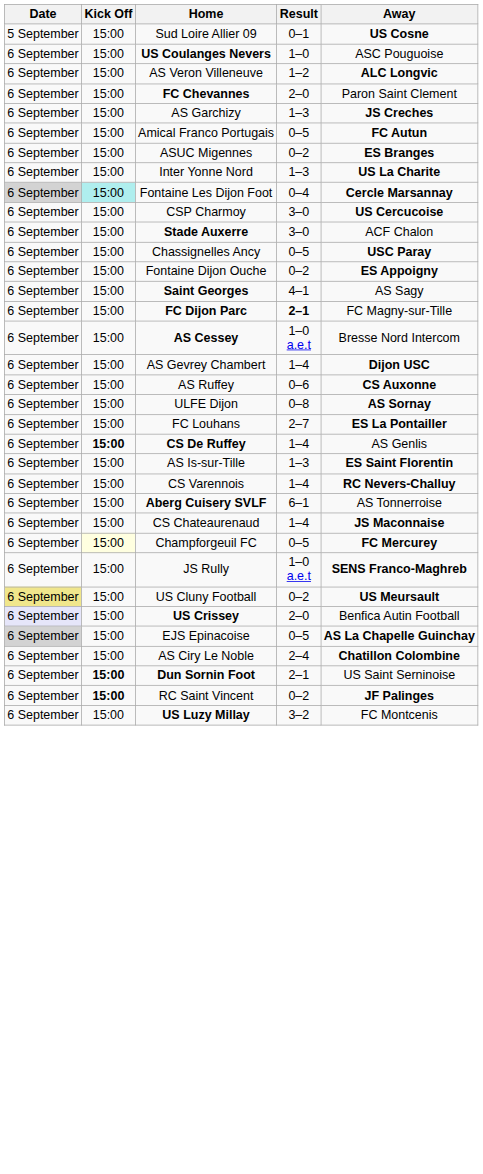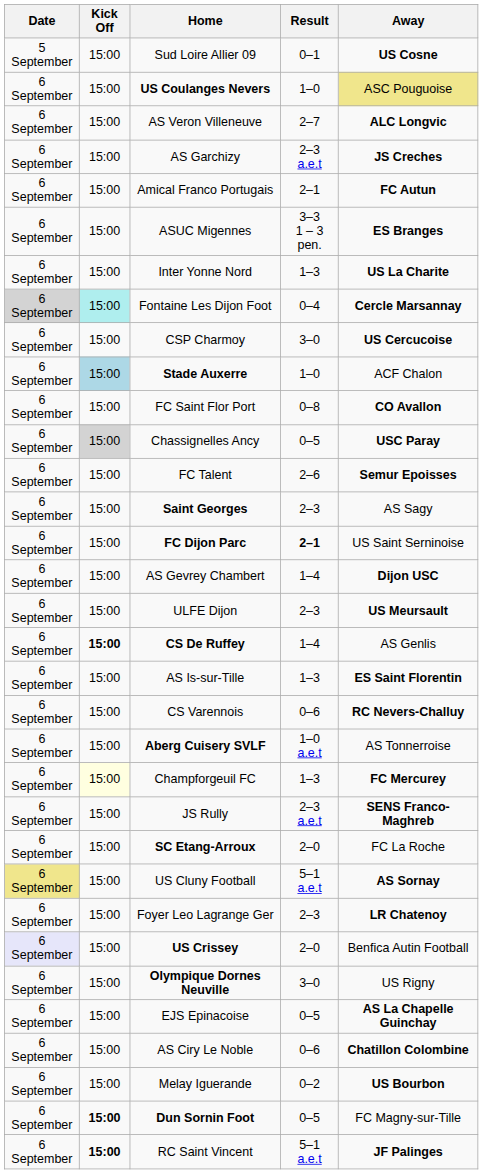 <table class="wikitable" style="text-align:center;">
 <tr>
 <th scope="col">Date</th>
 <th scope="col">Kick Off</th>
 <th scope="col">Home</th>
 <th scope="col">Result</th>
 <th scope="col">Away</th>
 </tr>
 <tr>
 <td>5 September</td>
 <td>15:00</td>
 <td>Sud Loire Allier 09</td>
 <td>0–1</td>
 <td><strong>US Cosne</strong></td>
 </tr>
 <tr>
 <td>6 September</td>
 <td>15:00</td>
 <td><strong>US Coulanges Nevers</strong></td>
 <td>1–0</td>
-<td>ASC Pouguoise</td>
+<td style="background: khaki;">ASC Pouguoise</td>
 </tr>
 <tr>
 <td>6 September</td>
 <td>15:00</td>
 <td>AS Veron Villeneuve</td>
-<td>1–2</td>
+<td>2–7</td>
 <td><strong>ALC Longvic</strong></td>
 </tr>
 <tr>
 <td>6 September</td>
 <td>15:00</td>
-<td><strong>FC Chevannes</strong></td>
-<td>2–0</td>
-<td>Paron Saint Clement</td>
-</tr>
-<tr>
-<td>6 September</td>
-<td>15:00</td>
 <td>AS Garchizy</td>
-<td>1–3</td>
+<td>2–3 <br> <a href='#'>a.e.t</a></td>
 <td><strong>JS Creches</strong></td>
 </tr>
 <tr>
 <td>6 September</td>
 <td>15:00</td>
 <td>Amical Franco Portugais</td>
-<td>0–5</td>
+<td>2–1</td>
 <td><strong>FC Autun</strong></td>
 </tr>
 <tr>
 <td>6 September</td>
 <td>15:00</td>
 <td>ASUC Migennes</td>
-<td>0–2</td>
+<td>3–3 <br> 1 – 3 pen.</td>
 <td><strong>ES Branges</strong></td>
 </tr>
 <tr>
 <td>6 September</td>
 <td>15:00</td>
 <td>Inter Yonne Nord</td>
 <td>1–3</td>
 <td><strong>US La Charite</strong></td>
 </tr>
 <tr>
 <td style="background: lightgrey;">6 September</td>
 <td style="background: paleturquoise;">15:00</td>
 <td>Fontaine Les Dijon Foot</td>
 <td>0–4</td>
 <td><strong>Cercle Marsannay</strong></td>
 </tr>
 <tr>
 <td>6 September</td>
 <td>15:00</td>
 <td>CSP Charmoy</td>
 <td>3–0</td>
 <td><strong>US Cercucoise</strong></td>
 </tr>
 <tr>
 <td>6 September</td>
-<td>15:00</td>
+<td style="background: lightblue;">15:00</td>
 <td><strong>Stade Auxerre</strong></td>
-<td>3–0</td>
+<td>1–0</td>
 <td>ACF Chalon</td>
 </tr>
 <tr>
 <td>6 September</td>
 <td>15:00</td>
+<td>FC Saint Flor Port</td>
+<td>0–8</td>
+<td><strong>CO Avallon</strong></td>
+</tr>
+<tr>
+<td>6 September</td>
+<td style="background: lightgrey;">15:00</td>
 <td>Chassignelles Ancy</td>
 <td>0–5</td>
 <td><strong>USC Paray</strong></td>
 </tr>
 <tr>
 <td>6 September</td>
 <td>15:00</td>
-<td>Fontaine Dijon Ouche</td>
-<td>0–2</td>
-<td><strong>ES Appoigny</strong></td>
+<td>FC Talent</td>
+<td>2–6</td>
+<td><strong>Semur Epoisses</strong></td>
 </tr>
 <tr>
 <td>6 September</td>
 <td>15:00</td>
 <td><strong>Saint Georges</strong></td>
-<td>4–1</td>
+<td>2–3</td>
 <td>AS Sagy</td>
 </tr>
 <tr>
 <td>6 September</td>
 <td>15:00</td>
 <td><strong>FC Dijon Parc</strong></td>
 <td><strong>2–1</strong></td>
-<td>FC Magny-sur-Tille</td>
-</tr>
-<tr>
-<td>6 September</td>
-<td>15:00</td>
-<td><strong>AS Cessey</strong></td>
-<td>1–0 <br> <a href='#'>a.e.t</a></td>
-<td>Bresse Nord Intercom</td>
+<td>US Saint Serninoise</td>
 </tr>
 <tr>
 <td>6 September</td>
 <td>15:00</td>
 <td>AS Gevrey Chambert</td>
 <td>1–4</td>
 <td><strong>Dijon USC</strong></td>
 </tr>
 <tr>
 <td>6 September</td>
 <td>15:00</td>
-<td>AS Ruffey</td>
-<td>0–6</td>
-<td><strong>CS Auxonne</strong></td>
-</tr>
-<tr>
-<td>6 September</td>
-<td>15:00</td>
 <td>ULFE Dijon</td>
-<td>0–8</td>
-<td><strong>AS Sornay</strong></td>
-</tr>
-<tr>
-<td>6 September</td>
-<td>15:00</td>
-<td>FC Louhans</td>
-<td>2–7</td>
-<td><strong>ES La Pontailler</strong></td>
+<td>2–3</td>
+<td><strong>US Meursault</strong></td>
 </tr>
 <tr>
 <td>6 September</td>
 <td><strong>15:00</strong></td>
 <td><strong>CS De Ruffey</strong></td>
 <td>1–4</td>
 <td>AS Genlis</td>
 </tr>
 <tr>
 <td>6 September</td>
 <td>15:00</td>
 <td>AS Is-sur-Tille</td>
 <td>1–3</td>
 <td><strong>ES Saint Florentin</strong></td>
 </tr>
 <tr>
 <td>6 September</td>
 <td>15:00</td>
 <td>CS Varennois</td>
-<td>1–4</td>
+<td>0–6</td>
 <td><strong>RC Nevers-Challuy</strong></td>
 </tr>
 <tr>
 <td>6 September</td>
 <td>15:00</td>
 <td><strong>Aberg Cuisery SVLF</strong></td>
-<td>6–1</td>
+<td>1–0 <br> <a href='#'>a.e.t</a></td>
 <td>AS Tonnerroise</td>
-</tr>
-<tr>
-<td>6 September</td>
-<td>15:00</td>
-<td>CS Chateaurenaud</td>
-<td>1–4</td>
-<td><strong>JS Maconnaise</strong></td>
 </tr>
 <tr>
 <td>6 September</td>
 <td style="background: lightyellow;">15:00</td>
 <td>Champforgeuil FC</td>
-<td>0–5</td>
+<td>1–3</td>
 <td><strong>FC Mercurey</strong></td>
 </tr>
 <tr>
 <td>6 September</td>
 <td>15:00</td>
 <td>JS Rully</td>
-<td>1–0 <br> <a href='#'>a.e.t</a></td>
+<td>2–3 <br> <a href='#'>a.e.t</a></td>
 <td><strong>SENS Franco-Maghreb</strong></td>
+</tr>
+<tr>
+<td>6 September</td>
+<td>15:00</td>
+<td><strong>SC Etang-Arroux</strong></td>
+<td>2–0</td>
+<td>FC La Roche</td>
 </tr>
 <tr>
 <td style="background: khaki;">6 September</td>
 <td>15:00</td>
 <td>US Cluny Football</td>
-<td>0–2</td>
-<td><strong>US Meursault</strong></td>
+<td>5–1 <br> <a href='#'>a.e.t</a></td>
+<td><strong>AS Sornay</strong></td>
+</tr>
+<tr>
+<td>6 September</td>
+<td>15:00</td>
+<td>Foyer Leo Lagrange Ger</td>
+<td>2–3</td>
+<td><strong>LR Chatenoy</strong></td>
 </tr>
 <tr>
 <td style="background: lavender;">6 September</td>
 <td>15:00</td>
 <td><strong>US Crissey</strong></td>
 <td>2–0</td>
 <td>Benfica Autin Football</td>
 </tr>
 <tr>
-<td style="background: lightgrey;">6 September</td>
+<td>6 September</td>
+<td>15:00</td>
+<td><strong>Olympique Dornes Neuville</strong></td>
+<td>3–0</td>
+<td>US Rigny</td>
+</tr>
+<tr>
+<td>6 September</td>
 <td>15:00</td>
 <td>EJS Epinacoise</td>
 <td>0–5</td>
 <td><strong>AS La Chapelle Guinchay</strong></td>
 </tr>
 <tr>
 <td>6 September</td>
 <td>15:00</td>
 <td>AS Ciry Le Noble</td>
-<td>2–4</td>
+<td>0–6</td>
 <td><strong>Chatillon Colombine</strong></td>
+</tr>
+<tr>
+<td>6 September</td>
+<td>15:00</td>
+<td>Melay Iguerande</td>
+<td>0–2</td>
+<td><strong>US Bourbon</strong></td>
 </tr>
 <tr>
 <td>6 September</td>
 <td><strong>15:00</strong></td>
 <td><strong>Dun Sornin Foot</strong></td>
-<td>2–1</td>
-<td>US Saint Serninoise</td>
+<td>0–5</td>
+<td>FC Magny-sur-Tille</td>
 </tr>
 <tr>
 <td>6 September</td>
 <td><strong>15:00</strong></td>
 <td>RC Saint Vincent</td>
-<td>0–2</td>
+<td>5–1 <br> <a href='#'>a.e.t</a></td>
 <td><strong>JF Palinges</strong></td>
 </tr>
-<tr>
-<td>6 September</td>
-<td>15:00</td>
-<td><strong>US Luzy Millay</strong></td>
-<td>3–2</td>
-<td>FC Montcenis</td>
-</tr>
 </table>
